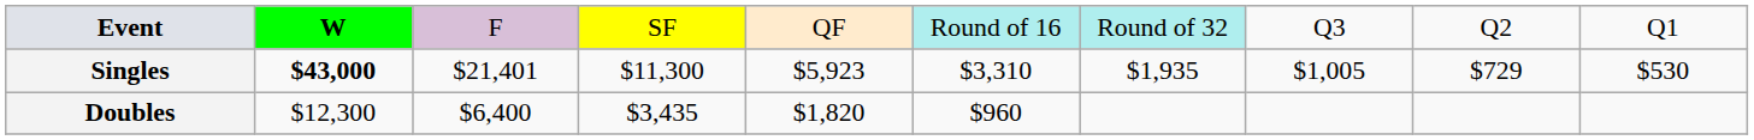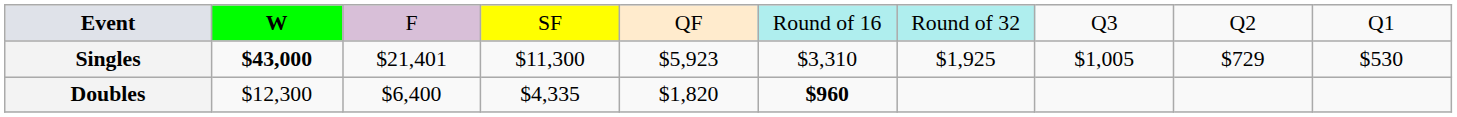 <table class=wikitable style=font-size:90%;text-align:center>
 <tr>
 <td width=130 bgcolor=dfe2e9><strong>Event</strong></td>
 <td width=80 bgcolor=lime><strong>W</strong></td>
 <td width=85 bgcolor=thistle>F</td>
 <td width=85 bgcolor=ffff00>SF</td>
 <td width=85 bgcolor=ffebcd>QF</td>
 <td width=85 bgcolor=afeeee>Round of 16</td>
 <td width=85 bgcolor=afeeee>Round of 32</td>
 <td width=85>Q3</td>
 <td width=85>Q2</td>
 <td width=85>Q1</td>
 </tr>
 <tr>
 <th style=background:#f3f3f3>Singles</th>
 <td><strong>$43,000</strong></td>
 <td>$21,401</td>
 <td>$11,300</td>
 <td>$5,923</td>
 <td>$3,310</td>
-<td>$1,935</td>
+<td>$1,925</td>
 <td>$1,005</td>
 <td>$729</td>
 <td>$530</td>
 </tr>
 <tr>
 <th style=background:#f3f3f3>Doubles</th>
 <td>$12,300</td>
 <td>$6,400</td>
-<td>$3,435</td>
+<td>$4,335</td>
 <td>$1,820</td>
-<td>$960</td>
+<td><strong>$960</strong></td>
 <td></td>
 <td></td>
 <td></td>
 <td></td>
 </tr>
 </table>
